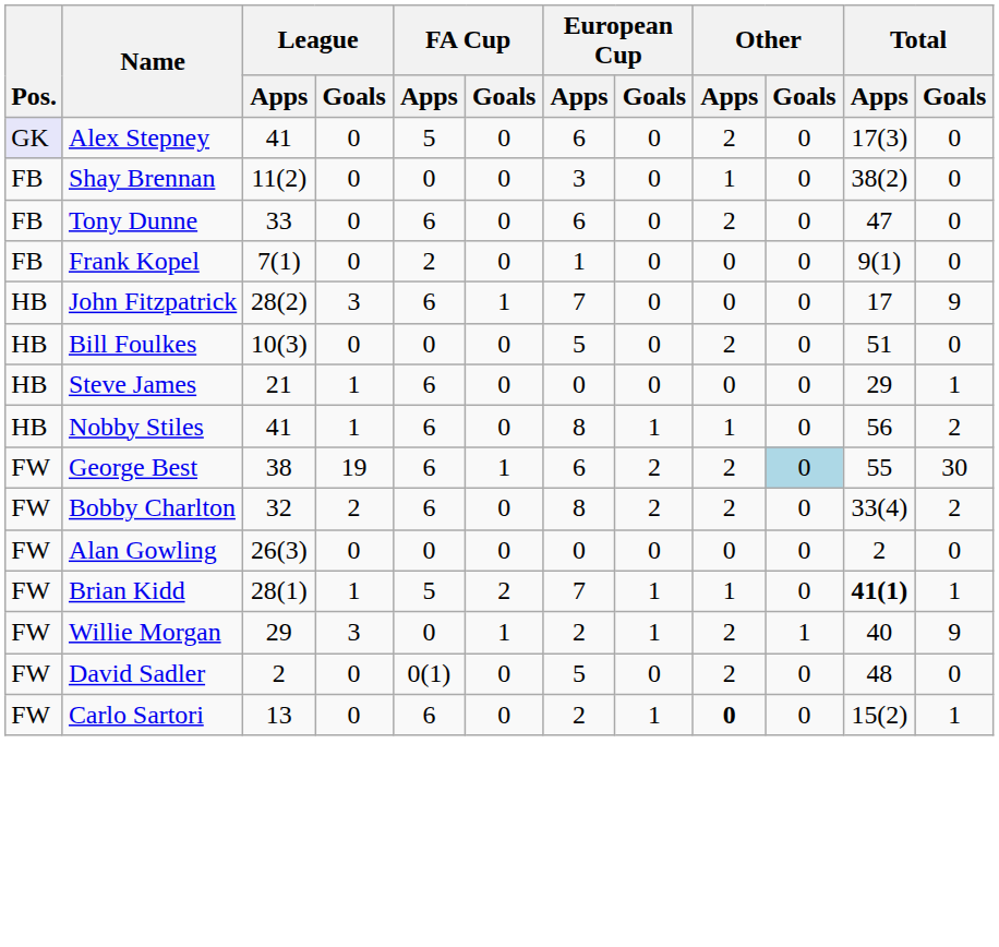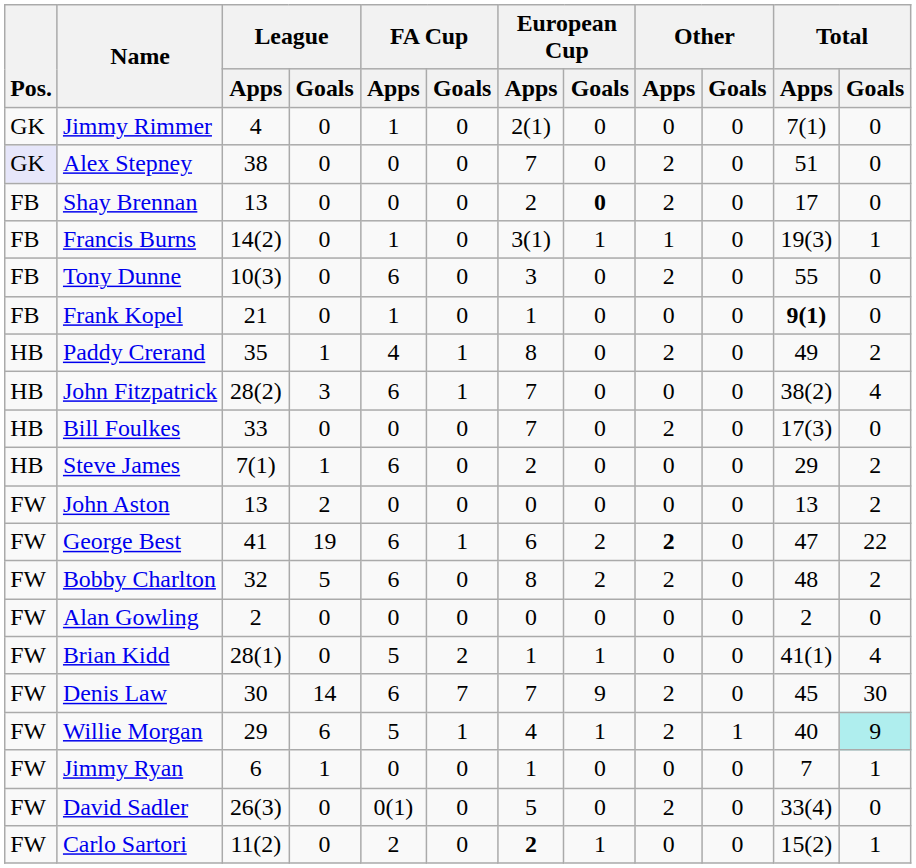 <table class="wikitable" style="text-align:center">
 <tr>
 <th rowspan="2" valign="bottom">Pos.</th>
 <th rowspan="2">Name</th>
 <th colspan="2" width="85">League</th>
 <th colspan="2" width="85">FA Cup</th>
 <th colspan="2" width="85">European Cup</th>
 <th colspan="2" width="85">Other</th>
 <th colspan="2" width="85">Total</th>
 </tr>
 <tr>
 <th>Apps</th>
 <th>Goals</th>
 <th>Apps</th>
 <th>Goals</th>
 <th>Apps</th>
 <th>Goals</th>
 <th>Apps</th>
 <th>Goals</th>
 <th>Apps</th>
 <th>Goals</th>
 </tr>
 <tr>
+<td align="left">GK</td>
+<td align="left"> <a href='#'>Jimmy Rimmer</a></td>
+<td>4</td>
+<td>0</td>
+<td>1</td>
+<td>0</td>
+<td>2(1)</td>
+<td>0</td>
+<td>0</td>
+<td>0</td>
+<td>7(1)</td>
+<td>0</td>
+</tr>
+<tr>
 <td align="left" style="background: lavender;">GK</td>
 <td align="left"> <a href='#'>Alex Stepney</a></td>
-<td>41</td>
+<td>38</td>
 <td>0</td>
-<td>5</td>
 <td>0</td>
-<td>6</td>
+<td>0</td>
+<td>7</td>
 <td>0</td>
 <td>2</td>
 <td>0</td>
-<td>17(3)</td>
+<td>51</td>
 <td>0</td>
 </tr>
 <tr>
 <td align="left">FB</td>
 <td align="left"> <a href='#'>Shay Brennan</a></td>
-<td>11(2)</td>
+<td>13</td>
 <td>0</td>
 <td>0</td>
 <td>0</td>
-<td>3</td>
+<td>2</td>
+<td><strong>0</strong></td>
+<td>2</td>
 <td>0</td>
-<td>1</td>
-<td>0</td>
-<td>38(2)</td>
+<td>17</td>
 <td>0</td>
 </tr>
 <tr>
 <td align="left">FB</td>
+<td align="left"> <a href='#'>Francis Burns</a></td>
+<td>14(2)</td>
+<td>0</td>
+<td>1</td>
+<td>0</td>
+<td>3(1)</td>
+<td>1</td>
+<td>1</td>
+<td>0</td>
+<td>19(3)</td>
+<td>1</td>
+</tr>
+<tr>
+<td align="left">FB</td>
 <td align="left"> <a href='#'>Tony Dunne</a></td>
-<td>33</td>
+<td>10(3)</td>
 <td>0</td>
 <td>6</td>
 <td>0</td>
-<td>6</td>
+<td>3</td>
 <td>0</td>
 <td>2</td>
 <td>0</td>
-<td>47</td>
+<td>55</td>
 <td>0</td>
 </tr>
 <tr>
 <td align="left">FB</td>
 <td align="left"> <a href='#'>Frank Kopel</a></td>
-<td>7(1)</td>
+<td>21</td>
 <td>0</td>
-<td>2</td>
+<td>1</td>
 <td>0</td>
 <td>1</td>
 <td>0</td>
 <td>0</td>
 <td>0</td>
-<td>9(1)</td>
+<td><strong>9(1)</strong></td>
 <td>0</td>
+</tr>
+<tr>
+<td align="left">HB</td>
+<td align="left"> <a href='#'>Paddy Crerand</a></td>
+<td>35</td>
+<td>1</td>
+<td>4</td>
+<td>1</td>
+<td>8</td>
+<td>0</td>
+<td>2</td>
+<td>0</td>
+<td>49</td>
+<td>2</td>
 </tr>
 <tr>
 <td align="left">HB</td>
 <td align="left"> <a href='#'>John Fitzpatrick</a></td>
 <td>28(2)</td>
 <td>3</td>
 <td>6</td>
 <td>1</td>
 <td>7</td>
 <td>0</td>
 <td>0</td>
 <td>0</td>
-<td>17</td>
-<td>9</td>
+<td>38(2)</td>
+<td>4</td>
 </tr>
 <tr>
 <td align="left">HB</td>
 <td align="left"> <a href='#'>Bill Foulkes</a></td>
-<td>10(3)</td>
+<td>33</td>
 <td>0</td>
 <td>0</td>
 <td>0</td>
-<td>5</td>
+<td>7</td>
 <td>0</td>
 <td>2</td>
 <td>0</td>
-<td>51</td>
+<td>17(3)</td>
 <td>0</td>
 </tr>
 <tr>
 <td align="left">HB</td>
 <td align="left"> <a href='#'>Steve James</a></td>
-<td>21</td>
+<td>7(1)</td>
 <td>1</td>
 <td>6</td>
+<td>0</td>
+<td>2</td>
+<td>0</td>
+<td>0</td>
+<td>0</td>
+<td>29</td>
+<td>2</td>
+</tr>
+<tr>
+<td align="left">FW</td>
+<td align="left"> <a href='#'>John Aston</a></td>
+<td>13</td>
+<td>2</td>
 <td>0</td>
 <td>0</td>
 <td>0</td>
 <td>0</td>
 <td>0</td>
-<td>29</td>
-<td>1</td>
-</tr>
-<tr>
-<td align="left">HB</td>
-<td align="left"> <a href='#'>Nobby Stiles</a></td>
-<td>41</td>
-<td>1</td>
-<td>6</td>
 <td>0</td>
-<td>8</td>
-<td>1</td>
-<td>1</td>
-<td>0</td>
-<td>56</td>
+<td>13</td>
 <td>2</td>
 </tr>
 <tr>
 <td align="left">FW</td>
 <td align="left"> <a href='#'>George Best</a></td>
-<td>38</td>
+<td>41</td>
 <td>19</td>
 <td>6</td>
 <td>1</td>
 <td>6</td>
 <td>2</td>
-<td>2</td>
-<td style="background: lightblue;">0</td>
-<td>55</td>
-<td>30</td>
+<td><strong>2</strong></td>
+<td>0</td>
+<td>47</td>
+<td>22</td>
 </tr>
 <tr>
 <td align="left">FW</td>
 <td align="left"> <a href='#'>Bobby Charlton</a></td>
 <td>32</td>
-<td>2</td>
+<td>5</td>
 <td>6</td>
 <td>0</td>
 <td>8</td>
 <td>2</td>
 <td>2</td>
 <td>0</td>
-<td>33(4)</td>
+<td>48</td>
 <td>2</td>
 </tr>
 <tr>
 <td align="left">FW</td>
 <td align="left"> <a href='#'>Alan Gowling</a></td>
-<td>26(3)</td>
+<td>2</td>
 <td>0</td>
 <td>0</td>
 <td>0</td>
 <td>0</td>
 <td>0</td>
 <td>0</td>
 <td>0</td>
 <td>2</td>
 <td>0</td>
 </tr>
 <tr>
 <td align="left">FW</td>
 <td align="left"> <a href='#'>Brian Kidd</a></td>
 <td>28(1)</td>
-<td>1</td>
+<td>0</td>
 <td>5</td>
 <td>2</td>
-<td>7</td>
 <td>1</td>
 <td>1</td>
 <td>0</td>
-<td><strong>41(1)</strong></td>
-<td>1</td>
+<td>0</td>
+<td>41(1)</td>
+<td>4</td>
+</tr>
+<tr>
+<td align="left">FW</td>
+<td align="left"> <a href='#'>Denis Law</a></td>
+<td>30</td>
+<td>14</td>
+<td>6</td>
+<td>7</td>
+<td>7</td>
+<td>9</td>
+<td>2</td>
+<td>0</td>
+<td>45</td>
+<td>30</td>
 </tr>
 <tr>
 <td align="left">FW</td>
 <td align="left"> <a href='#'>Willie Morgan</a></td>
 <td>29</td>
-<td>3</td>
-<td>0</td>
+<td>6</td>
+<td>5</td>
 <td>1</td>
-<td>2</td>
+<td>4</td>
 <td>1</td>
 <td>2</td>
 <td>1</td>
 <td>40</td>
-<td>9</td>
+<td style="background: paleturquoise;">9</td>
+</tr>
+<tr>
+<td align="left">FW</td>
+<td align="left"> <a href='#'>Jimmy Ryan</a></td>
+<td>6</td>
+<td>1</td>
+<td>0</td>
+<td>0</td>
+<td>1</td>
+<td>0</td>
+<td>0</td>
+<td>0</td>
+<td>7</td>
+<td>1</td>
 </tr>
 <tr>
 <td align="left">FW</td>
 <td align="left"> <a href='#'>David Sadler</a></td>
-<td>2</td>
+<td>26(3)</td>
 <td>0</td>
 <td>0(1)</td>
 <td>0</td>
 <td>5</td>
 <td>0</td>
 <td>2</td>
 <td>0</td>
-<td>48</td>
+<td>33(4)</td>
 <td>0</td>
 </tr>
 <tr>
 <td align="left">FW</td>
 <td align="left"> <a href='#'>Carlo Sartori</a></td>
-<td>13</td>
-<td>0</td>
-<td>6</td>
+<td>11(2)</td>
 <td>0</td>
 <td>2</td>
+<td>0</td>
+<td><strong>2</strong></td>
 <td>1</td>
-<td><strong>0</strong></td>
+<td>0</td>
 <td>0</td>
 <td>15(2)</td>
 <td>1</td>
 </tr>
 </table>
